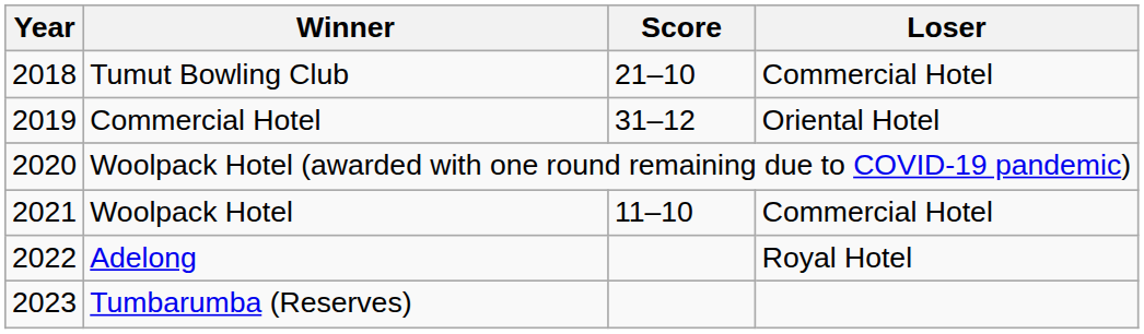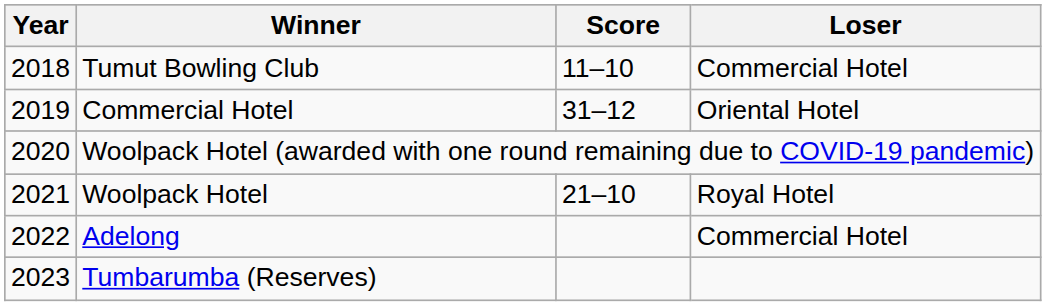 <table class="wikitable sortable">
 <tr>
 <th>Year</th>
 <th>Winner</th>
 <th>Score</th>
 <th>Loser</th>
 </tr>
 <tr>
 <td>2018</td>
 <td> Tumut Bowling Club</td>
-<td>21–10</td>
+<td>11–10</td>
 <td> Commercial Hotel</td>
 </tr>
 <tr>
 <td>2019</td>
 <td> Commercial Hotel</td>
 <td>31–12</td>
 <td> Oriental Hotel</td>
 </tr>
 <tr>
 <td>2020</td>
 <td colspan="3"> Woolpack Hotel (awarded with one round remaining due to <a href='#'>COVID-19 pandemic</a>)</td>
 </tr>
 <tr>
 <td>2021</td>
 <td> Woolpack Hotel</td>
-<td>11–10</td>
-<td> Commercial Hotel</td>
+<td>21–10</td>
+<td> Royal Hotel</td>
 </tr>
 <tr>
 <td>2022</td>
 <td> <a href='#'>Adelong</a></td>
 <td></td>
-<td> Royal Hotel</td>
+<td> Commercial Hotel</td>
 </tr>
 <tr>
 <td>2023</td>
 <td> <a href='#'>Tumbarumba</a> (Reserves)</td>
 <td></td>
 <td></td>
 </tr>
 </table>
